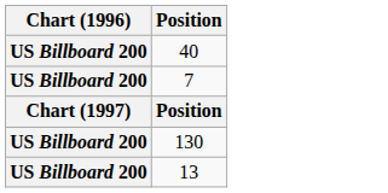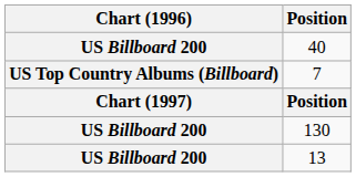 <table class="wikitable plainrowheaders" style="text-align:center">
 <tr>
 <th scope="col">Chart (1996)</th>
 <th scope="col">Position</th>
 </tr>
 <tr>
 <th scope="row">US <em>Billboard</em> 200</th>
 <td>40</td>
 </tr>
 <tr>
-<th scope="row">US <em>Billboard</em> 200</th>
+<th scope="row">US Top Country Albums (<em>Billboard</em>)</th>
 <td>7</td>
 </tr>
 <tr>
 <th scope="col">Chart (1997)</th>
 <th scope="col">Position</th>
 </tr>
 <tr>
 <th scope="row">US <em>Billboard</em> 200</th>
 <td>130</td>
 </tr>
 <tr>
 <th scope="row">US <em>Billboard</em> 200</th>
 <td>13</td>
 </tr>
 </table>
